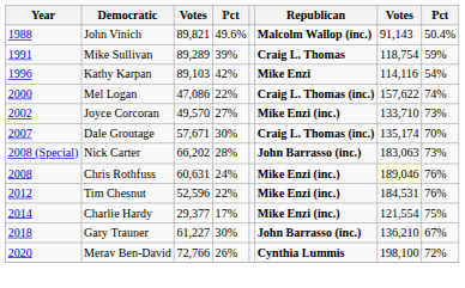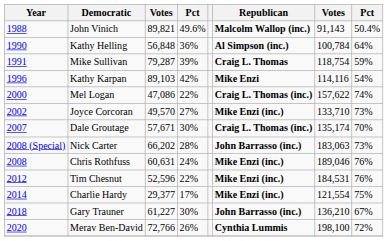 <table class="wikitable" style="margin:0.5em ; font-size:95%">
 <tr>
 <th>Year</th>
 <th>Democratic</th>
 <th>Votes</th>
 <th>Pct</th>
 <th></th>
 <th>Republican</th>
 <th>Votes</th>
 <th>Pct</th>
 </tr>
 <tr>
 <td><a href='#'>1988</a></td>
 <td>John Vinich</td>
 <td>89,821</td>
 <td>49.6%</td>
 <td></td>
 <td><strong>Malcolm Wallop (inc.)</strong></td>
 <td>91,143</td>
 <td>50.4%</td>
 </tr>
 <tr>
+<td><a href='#'>1990</a></td>
+<td>Kathy Helling</td>
+<td>56,848</td>
+<td>36%</td>
+<td></td>
+<td><strong>Al Simpson (inc.)</strong></td>
+<td>100,784</td>
+<td>64%</td>
+</tr>
+<tr>
 <td><a href='#'>1991</a></td>
 <td>Mike Sullivan</td>
-<td>89,289</td>
+<td>79,287</td>
 <td>39%</td>
 <td></td>
 <td><strong>Craig L. Thomas</strong></td>
 <td>118,754</td>
 <td>59%</td>
 </tr>
 <tr>
 <td><a href='#'>1996</a></td>
 <td>Kathy Karpan</td>
 <td>89,103</td>
 <td>42%</td>
 <td></td>
 <td><strong>Mike Enzi</strong></td>
 <td>114,116</td>
 <td>54%</td>
 </tr>
 <tr>
 <td><a href='#'>2000</a></td>
 <td>Mel Logan</td>
 <td>47,086</td>
 <td>22%</td>
 <td></td>
 <td><strong>Craig L. Thomas (inc.)</strong></td>
 <td>157,622</td>
 <td>74%</td>
 </tr>
 <tr>
 <td><a href='#'>2002</a></td>
 <td>Joyce Corcoran</td>
 <td>49,570</td>
 <td>27%</td>
 <td></td>
 <td><strong>Mike Enzi (inc.)</strong></td>
 <td>133,710</td>
 <td>73%</td>
 </tr>
 <tr>
 <td><a href='#'>2007</a></td>
 <td>Dale Groutage</td>
 <td>57,671</td>
 <td>30%</td>
 <td></td>
 <td><strong>Craig L. Thomas (inc.)</strong></td>
 <td>135,174</td>
 <td>70%</td>
 </tr>
 <tr>
 <td><a href='#'>2008 (Special)</a></td>
 <td>Nick Carter</td>
 <td>66,202</td>
 <td>28%</td>
 <td></td>
 <td><strong>John Barrasso (inc.)</strong></td>
 <td>183,063</td>
 <td>73%</td>
 </tr>
 <tr>
 <td><a href='#'>2008</a></td>
 <td>Chris Rothfuss</td>
 <td>60,631</td>
 <td>24%</td>
 <td></td>
 <td><strong>Mike Enzi (inc.)</strong></td>
-<td style="background: lightyellow;">189,046</td>
+<td>189,046</td>
 <td>76%</td>
 </tr>
 <tr>
 <td><a href='#'>2012</a></td>
 <td>Tim Chesnut</td>
 <td>52,596</td>
 <td>22%</td>
 <td></td>
 <td><strong>Mike Enzi (inc.)</strong></td>
 <td>184,531</td>
 <td>76%</td>
 </tr>
 <tr>
 <td><a href='#'>2014</a></td>
 <td>Charlie Hardy</td>
 <td>29,377</td>
 <td>17%</td>
 <td></td>
 <td><strong>Mike Enzi (inc.)</strong></td>
 <td>121,554</td>
 <td>75%</td>
 </tr>
 <tr>
 <td><a href='#'>2018</a></td>
 <td>Gary Trauner</td>
 <td>61,227</td>
 <td>30%</td>
 <td></td>
 <td><strong>John Barrasso (inc.)</strong></td>
 <td>136,210</td>
 <td>67%</td>
 </tr>
 <tr>
 <td><a href='#'>2020</a></td>
 <td>Merav Ben-David</td>
 <td>72,766</td>
 <td>26%</td>
 <td></td>
 <td><strong>Cynthia Lummis</strong></td>
 <td>198,100</td>
 <td>72%</td>
 </tr>
 <tr>
 </tr>
 </table>
